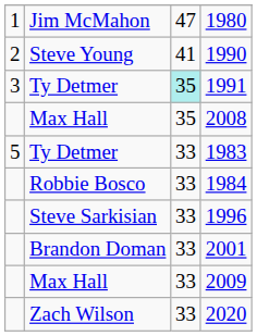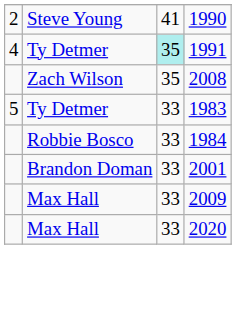 <table class="wikitable">
 <tr>
-</tr>
-<tr>
-<td>1</td>
-<td><a href='#'>Jim McMahon</a></td>
-<td>47</td>
-<td><a href='#'>1980</a></td>
 </tr>
 <tr>
 <td>2</td>
 <td><a href='#'>Steve Young</a></td>
 <td>41</td>
 <td><a href='#'>1990</a></td>
 </tr>
 <tr>
-<td>3</td>
+<td>4</td>
 <td><a href='#'>Ty Detmer</a></td>
 <td style="background: paleturquoise;">35</td>
 <td><a href='#'>1991</a></td>
 </tr>
 <tr>
 <td></td>
-<td><a href='#'>Max Hall</a></td>
+<td><a href='#'>Zach Wilson</a></td>
 <td>35</td>
 <td><a href='#'>2008</a></td>
 </tr>
 <tr>
 <td>5</td>
 <td><a href='#'>Ty Detmer</a></td>
 <td>33</td>
 <td><a href='#'>1983</a></td>
 </tr>
 <tr>
 <td></td>
 <td><a href='#'>Robbie Bosco</a></td>
 <td>33</td>
 <td><a href='#'>1984</a></td>
 </tr>
 <tr>
 <td></td>
-<td><a href='#'>Steve Sarkisian</a></td>
-<td>33</td>
-<td><a href='#'>1996</a></td>
-</tr>
-<tr>
-<td></td>
 <td><a href='#'>Brandon Doman</a></td>
 <td>33</td>
 <td><a href='#'>2001</a></td>
 </tr>
 <tr>
 <td></td>
 <td><a href='#'>Max Hall</a></td>
 <td>33</td>
 <td><a href='#'>2009</a></td>
 </tr>
 <tr>
 <td></td>
-<td><a href='#'>Zach Wilson</a></td>
+<td><a href='#'>Max Hall</a></td>
 <td>33</td>
 <td><a href='#'>2020</a></td>
 </tr>
 </table>
